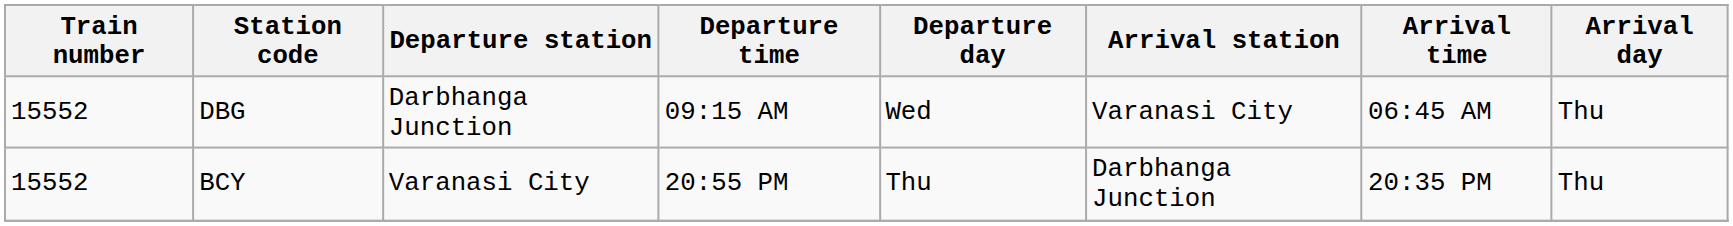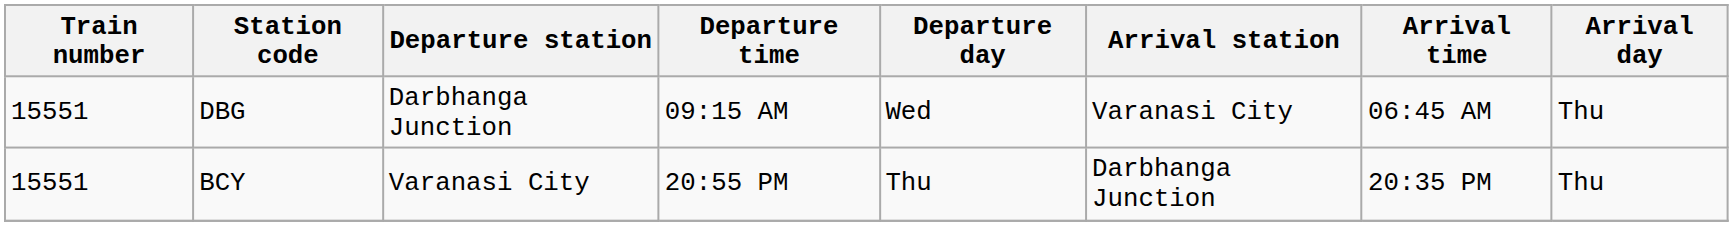 <table class="wikitable">
 <tr>
 <th>Train number</th>
 <th>Station code</th>
 <th>Departure station</th>
 <th>Departure time</th>
 <th>Departure day</th>
 <th>Arrival station</th>
 <th>Arrival time</th>
 <th>Arrival day</th>
 </tr>
 <tr>
-<td>15552</td>
+<td>15551</td>
 <td>DBG</td>
 <td>Darbhanga Junction</td>
 <td>09:15 AM</td>
 <td>Wed</td>
 <td>Varanasi City</td>
 <td>06:45 AM</td>
 <td>Thu</td>
 </tr>
 <tr>
-<td>15552</td>
+<td>15551</td>
 <td>BCY</td>
 <td>Varanasi City</td>
 <td>20:55 PM</td>
 <td>Thu</td>
 <td>Darbhanga Junction</td>
 <td>20:35 PM</td>
 <td>Thu</td>
 </tr>
 <tr>
 </tr>
 </table>
